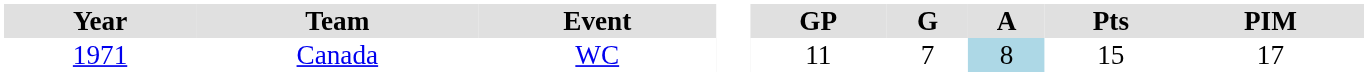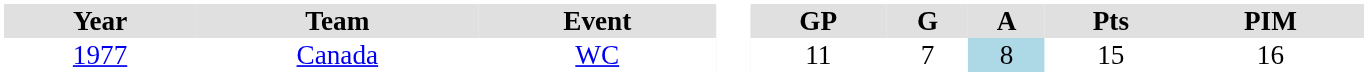 <table border="0" cellpadding="1" cellspacing="0" style="text-align:center; width:50em">
 <tr ALIGN="center" bgcolor="#e0e0e0">
 <th>Year</th>
 <th>Team</th>
 <th>Event</th>
 <th rowspan="99" bgcolor="#ffffff"> </th>
 <th>GP</th>
 <th>G</th>
 <th>A</th>
 <th>Pts</th>
 <th>PIM</th>
 </tr>
 <tr>
-<td><a href='#'>1971</a></td>
+<td><a href='#'>1977</a></td>
 <td><a href='#'>Canada</a></td>
 <td><a href='#'>WC</a></td>
 <td>11</td>
 <td>7</td>
 <td style="background: lightblue;">8</td>
 <td>15</td>
-<td>17</td>
+<td>16</td>
 </tr>
 </table>
